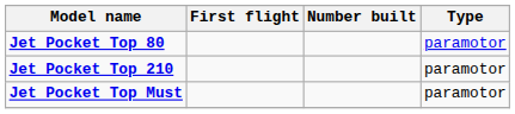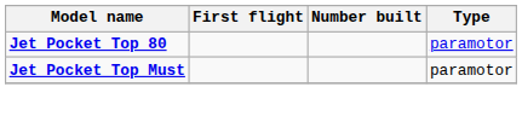 <table class="wikitable" align=center style="font-size:90%;">
 <tr>
 </tr>
 <tr style="background:#efefef;">
 <th>Model name</th>
 <th>First flight</th>
 <th>Number built</th>
 <th>Type</th>
 </tr>
 <tr>
 <td align=left><strong><a href='#'>Jet Pocket Top 80</a></strong></td>
 <td align=center></td>
 <td align=center></td>
 <td align=left><a href='#'>paramotor</a></td>
 </tr>
 <tr>
-<td align=left><strong><a href='#'>Jet Pocket Top 210</a></strong></td>
-<td align=center></td>
-<td align=center></td>
-<td align=left>paramotor</td>
-</tr>
-<tr>
 <td align=left><strong><a href='#'>Jet Pocket Top Must</a></strong></td>
 <td align=center></td>
 <td align=center></td>
 <td align=left>paramotor</td>
 </tr>
 <tr>
 </tr>
 </table>
